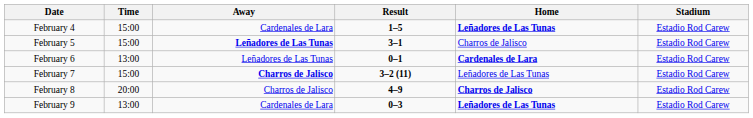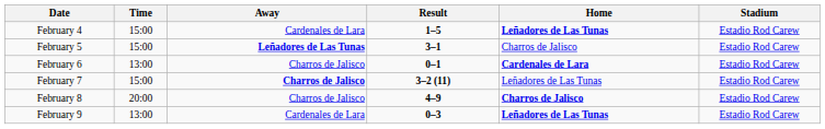 <table class="wikitable" style="font-size:95%; text-align: center; width: 95%;">
 <tr>
 <th width="90">Date</th>
 <th width="40">Time</th>
 <th width="170">Away</th>
 <th width="110">Result</th>
 <th width="170">Home</th>
 <th width="100">Stadium</th>
 </tr>
 <tr align=center>
 <td>February 4</td>
 <td>15:00</td>
 <td align=right><a href='#'>Cardenales de Lara</a> </td>
 <td><strong>1–5</strong></td>
 <td align=left> <strong><a href='#'>Leñadores de Las Tunas</a></strong></td>
 <td><a href='#'>Estadio Rod Carew</a></td>
 </tr>
 <tr align=center>
 <td>February 5</td>
 <td>15:00</td>
 <td align=right><strong><a href='#'>Leñadores de Las Tunas</a></strong> </td>
 <td><strong>3–1</strong></td>
 <td align=left> <a href='#'>Charros de Jalisco</a></td>
 <td><a href='#'>Estadio Rod Carew</a></td>
 </tr>
 <tr align=center>
 <td>February 6</td>
 <td>13:00</td>
-<td align=right><a href='#'>Leñadores de Las Tunas</a> </td>
+<td align="right"><a href='#'>Charros de Jalisco</a> </td>
 <td><strong>0–1</strong></td>
 <td align="left"> <strong><a href='#'>Cardenales de Lara</a></strong></td>
 <td><a href='#'>Estadio Rod Carew</a></td>
 </tr>
 <tr align=center>
 <td>February 7</td>
 <td>15:00</td>
 <td align=right><strong><a href='#'>Charros de Jalisco</a></strong> </td>
 <td><strong>3–2 (11)</strong></td>
 <td align="left"> <a href='#'>Leñadores de Las Tunas</a></td>
 <td><a href='#'>Estadio Rod Carew</a></td>
 </tr>
 <tr align=center>
 <td>February 8</td>
 <td>20:00</td>
 <td align="right"><a href='#'>Charros de Jalisco</a> </td>
 <td><strong>4–9</strong></td>
 <td align=left> <strong><a href='#'>Charros de Jalisco</a></strong></td>
 <td><a href='#'>Estadio Rod Carew</a></td>
 </tr>
 <tr align=center>
 <td>February 9</td>
 <td>13:00</td>
 <td align=right><a href='#'>Cardenales de Lara</a> </td>
 <td><strong>0–3</strong></td>
 <td align=left> <strong><a href='#'>Leñadores de Las Tunas</a></strong></td>
 <td><a href='#'>Estadio Rod Carew</a></td>
 </tr>
 </table>
